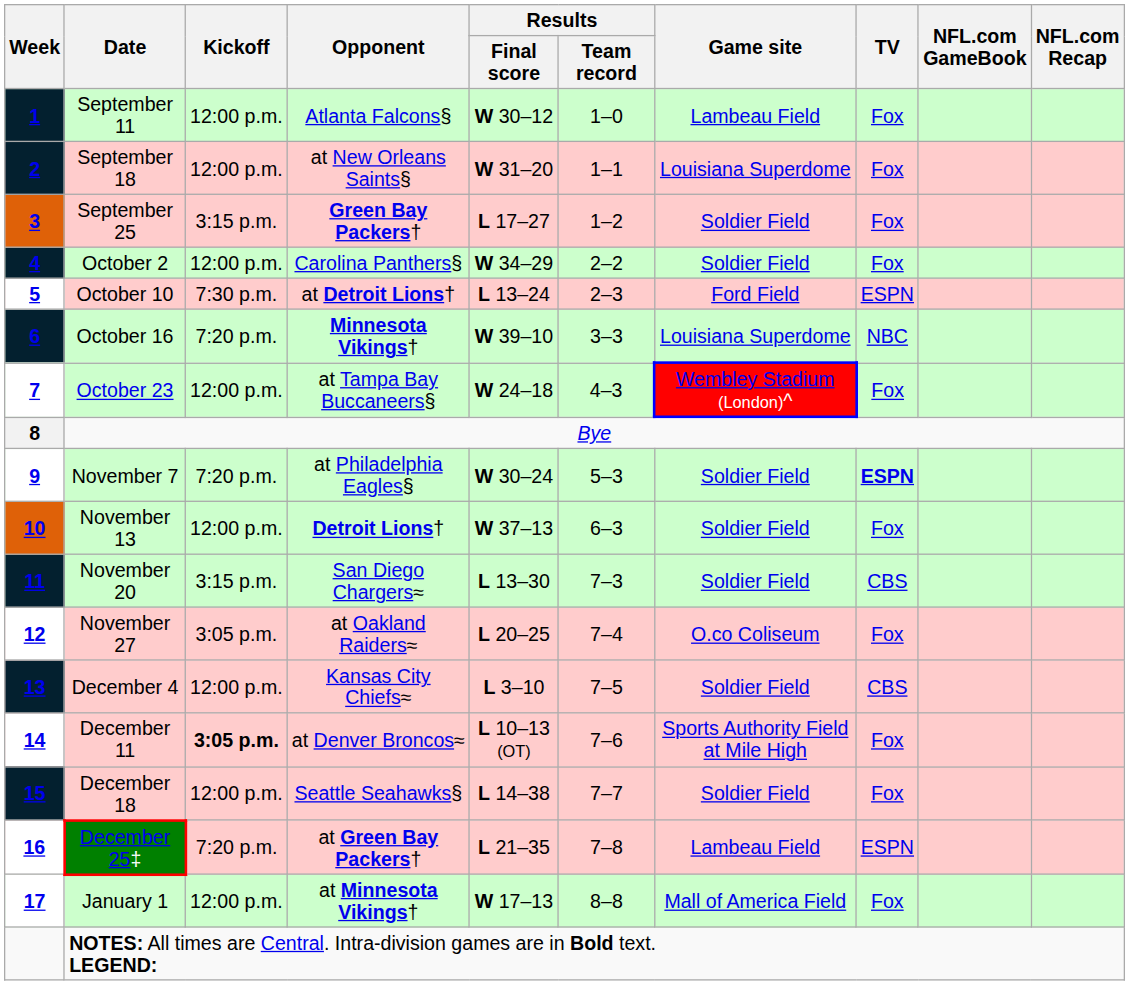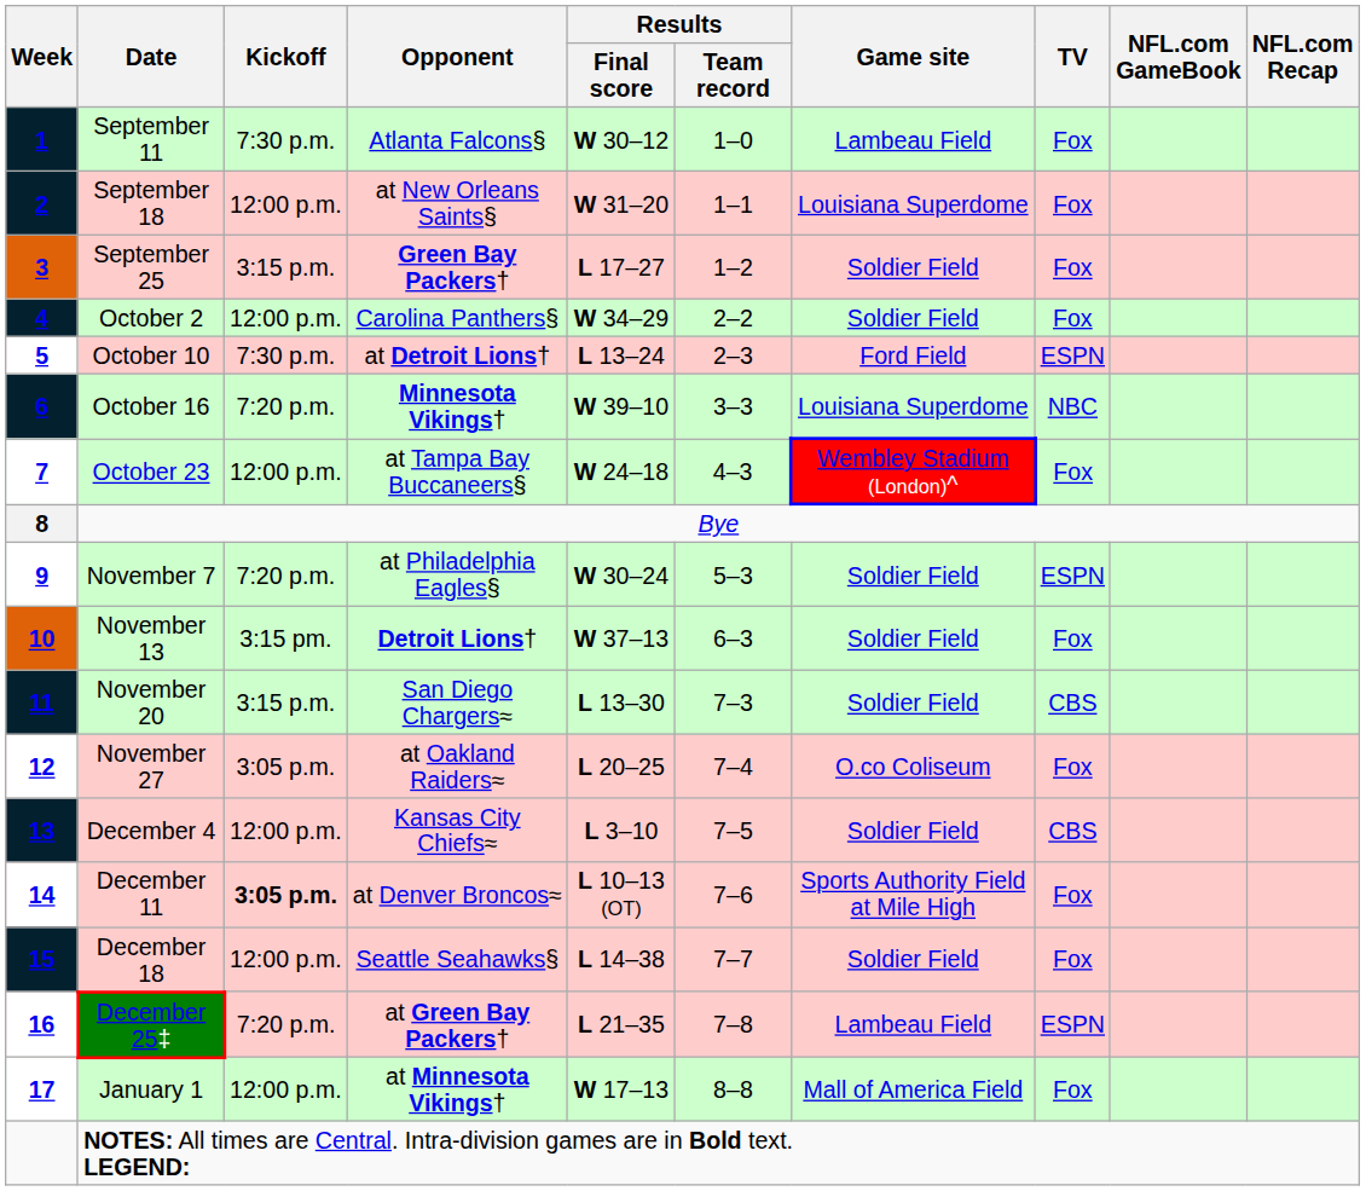 <table class="wikitable" style="font-size: 95%">
 <tr>
 <th rowspan="2">Week</th>
 <th rowspan="2">Date</th>
 <th rowspan="2">Kickoff</th>
 <th rowspan="2">Opponent</th>
 <th colspan="2">Results</th>
 <th rowspan="2">Game site</th>
 <th rowspan="2">TV</th>
 <th rowspan="2">NFL.com<br>GameBook</th>
 <th rowspan="2">NFL.com<br>Recap</th>
 </tr>
 <tr>
 <th>Final score</th>
 <th>Team record</th>
 </tr>
 <tr style="background:#cfc">
 <th style="background:#03202F; color:white; text-align:center;"><a href='#'><span>1</span></a></th>
 <td style="text-align:center;">September 11</td>
-<td style="text-align:center;">12:00 p.m.</td>
+<td style="text-align:center;">7:30 p.m.</td>
 <td style="text-align:center;"><a href='#'>Atlanta Falcons</a>§</td>
 <td style="text-align:center;"><strong>W</strong> 30–12</td>
 <td style="text-align:center;">1–0</td>
 <td style="text-align:center;"><a href='#'>Lambeau Field</a></td>
 <td style="text-align:center;"><a href='#'>Fox</a></td>
 <td style="text-align:center;"></td>
 <td style="text-align:center;"></td>
 </tr>
 <tr style="background:#fcc">
 <th style="background:#03202F; color:white; text-align:center;"><a href='#'><span>2</span></a></th>
 <td style="text-align:center;">September 18</td>
 <td style="text-align:center;">12:00 p.m.</td>
 <td style="text-align:center;">at <a href='#'>New Orleans Saints</a>§</td>
 <td style="text-align:center;"><strong>W</strong> 31–20</td>
 <td style="text-align:center;">1–1</td>
 <td style="text-align:center;"><a href='#'>Louisiana Superdome</a></td>
 <td style="text-align:center;"><a href='#'>Fox</a></td>
 <td style="text-align:center;"></td>
 <td style="text-align:center;"></td>
 </tr>
 <tr style="background:#fcc">
 <th style="background:#df6108; color:white; text-align:center;"><a href='#'><span>3</span></a></th>
 <td style="text-align:center;">September 25</td>
 <td style="text-align:center;">3:15 p.m.</td>
 <td style="text-align:center;"><strong><a href='#'>Green Bay Packers</a></strong>†</td>
 <td style="text-align:center;"><strong>L</strong> 17–27</td>
 <td style="text-align:center;">1–2</td>
 <td style="text-align:center;"><a href='#'>Soldier Field</a></td>
 <td style="text-align:center;"><a href='#'>Fox</a></td>
 <td style="text-align:center;"></td>
 <td style="text-align:center;"></td>
 </tr>
 <tr style="background:#cfc">
 <th style="background:#03202F; color:white; text-align:center;"><a href='#'><span>4</span></a></th>
 <td style="text-align:center;">October 2</td>
 <td style="text-align:center;">12:00 p.m.</td>
 <td style="text-align:center;"><a href='#'>Carolina Panthers</a>§</td>
 <td style="text-align:center;"><strong>W</strong> 34–29</td>
 <td style="text-align:center;">2–2</td>
 <td style="text-align:center;"><a href='#'>Soldier Field</a></td>
 <td style="text-align:center;"><a href='#'>Fox</a></td>
 <td style="text-align:center;"></td>
 <td style="text-align:center;"></td>
 </tr>
 <tr style="background:#fcc">
 <th style="background:white; color:#03202F; text-align:center;"><a href='#'><span>5</span></a></th>
 <td style="text-align:center;">October 10</td>
 <td style="text-align:center;">7:30 p.m.</td>
 <td style="text-align:center;">at <strong><a href='#'>Detroit Lions</a></strong>†</td>
 <td style="text-align:center;"><strong>L</strong> 13–24</td>
 <td style="text-align:center;">2–3</td>
 <td style="text-align:center;"><a href='#'>Ford Field</a></td>
 <td style="text-align:center;"><a href='#'>ESPN</a></td>
 <td style="text-align:center;"></td>
 <td style="text-align:center;"></td>
 </tr>
 <tr style="background:#cfc">
 <th style="background:#03202F; color:white; text-align:center;"><a href='#'><span>6</span></a></th>
 <td style="text-align:center;">October 16</td>
 <td style="text-align:center;">7:20 p.m.</td>
 <td style="text-align:center;"><strong><a href='#'>Minnesota Vikings</a></strong>†</td>
 <td style="text-align:center;"><strong>W</strong> 39–10</td>
 <td style="text-align:center;">3–3</td>
 <td style="text-align:center;"><a href='#'>Louisiana Superdome</a></td>
 <td style="text-align:center;"><a href='#'>NBC</a></td>
 <td style="text-align:center;"></td>
 <td style="text-align:center;"></td>
 </tr>
 <tr style="background:#cfc">
 <th style="background:white; color:#03202F; text-align:center;"><a href='#'><span>7</span></a></th>
 <td style="text-align:center;"><a href='#'>October 23</a></td>
 <td style="text-align:center;">12:00 p.m.</td>
 <td style="text-align:center;">at <a href='#'>Tampa Bay Buccaneers</a>§</td>
 <td style="text-align:center;"><strong>W</strong> 24–18</td>
 <td style="text-align:center;">4–3</td>
 <td style="background:red; color:white; border:2px solid blue; text-align:center;"><span><a href='#'>Wembley Stadium</a> <small>(London)</small>^</span></td>
 <td style="text-align:center;"><a href='#'>Fox</a></td>
 <td style="text-align:center;"></td>
 <td style="text-align:center;"></td>
 </tr>
 <tr>
 <th>8</th>
 <td colspan="9" style="text-align:center;"><em><a href='#'>Bye</a></em></td>
 </tr>
 <tr style="background:#cfc">
 <th style="background:white; color:#03202F; text-align:center;"><a href='#'><span>9</span></a></th>
 <td style="text-align:center;">November 7</td>
 <td style="text-align:center;">7:20 p.m.</td>
 <td style="text-align:center;">at <a href='#'>Philadelphia Eagles</a>§</td>
 <td style="text-align:center;"><strong>W</strong> 30–24</td>
 <td style="text-align:center;">5–3</td>
 <td style="text-align:center;"><a href='#'>Soldier Field</a></td>
-<td style="text-align:center;"><strong><a href='#'>ESPN</a></strong></td>
+<td style="text-align:center;"><a href='#'>ESPN</a></td>
 <td style="text-align:center;"></td>
 <td style="text-align:center;"></td>
 </tr>
 <tr style="background:#cfc">
 <th style="background:#df6108; color:white; text-align:center;"><a href='#'><span>10</span></a></th>
 <td style="text-align:center;">November 13</td>
-<td style="text-align:center;">12:00 p.m.</td>
+<td style="text-align:center;">3:15 pm.</td>
 <td style="text-align:center;"><strong><a href='#'>Detroit Lions</a></strong>†</td>
 <td style="text-align:center;"><strong>W</strong> 37–13</td>
 <td style="text-align:center;">6–3</td>
 <td style="text-align:center;"><a href='#'>Soldier Field</a></td>
 <td style="text-align:center;"><a href='#'>Fox</a></td>
 <td style="text-align:center;"></td>
 <td style="text-align:center;"></td>
 </tr>
 <tr style="background:#cfc">
 <th style="background:#03202F; color:white; text-align:center;"><a href='#'><span>11</span></a></th>
 <td style="text-align:center;">November 20</td>
 <td style="text-align:center;">3:15 p.m.</td>
 <td style="text-align:center;"><a href='#'>San Diego Chargers</a>≈</td>
 <td style="text-align:center;"><strong>L</strong> 13–30</td>
 <td style="text-align:center;">7–3</td>
 <td style="text-align:center;"><a href='#'>Soldier Field</a></td>
 <td style="text-align:center;"><a href='#'>CBS</a></td>
 <td style="text-align:center;"></td>
 <td style="text-align:center;"></td>
 </tr>
 <tr style="background:#fcc">
 <th style="background:white; color:#03202F; text-align:center;"><a href='#'><span>12</span></a></th>
 <td style="text-align:center;">November 27</td>
 <td style="text-align:center;">3:05 p.m.</td>
 <td style="text-align:center;">at <a href='#'>Oakland Raiders</a>≈</td>
 <td style="text-align:center;"><strong>L</strong> 20–25</td>
 <td style="text-align:center;">7–4</td>
 <td style="text-align:center;"><a href='#'>O.co Coliseum</a></td>
 <td style="text-align:center;"><a href='#'>Fox</a></td>
 <td style="text-align:center;"></td>
 <td style="text-align:center;"></td>
 </tr>
 <tr style="background:#fcc">
 <th style="background:#03202F; color:white; text-align:center;"><a href='#'><span>13</span></a></th>
 <td style="text-align:center;">December 4</td>
 <td style="text-align:center;">12:00 p.m.</td>
 <td style="text-align:center;"><a href='#'>Kansas City Chiefs</a>≈</td>
 <td style="text-align:center;"><strong>L</strong> 3–10</td>
 <td style="text-align:center;">7–5</td>
 <td style="text-align:center;"><a href='#'>Soldier Field</a></td>
 <td style="text-align:center;"><a href='#'>CBS</a></td>
 <td style="text-align:center;"></td>
 <td style="text-align:center;"></td>
 </tr>
 <tr style="background:#fcc">
 <th style="background:white; color:#03202F; text-align:center;"><a href='#'><span>14</span></a></th>
 <td style="text-align:center;">December 11</td>
 <td style="text-align:center;"><strong>3:05 p.m.</strong></td>
 <td style="text-align:center;">at <a href='#'>Denver Broncos</a>≈</td>
 <td style="text-align:center;"><strong>L</strong> 10–13 <small>(OT)</small></td>
 <td style="text-align:center;">7–6</td>
 <td style="text-align:center;"><a href='#'>Sports Authority Field at Mile High</a></td>
 <td style="text-align:center;"><a href='#'>Fox</a></td>
 <td style="text-align:center;"></td>
 <td style="text-align:center;"></td>
 </tr>
 <tr style="background:#fcc">
 <th style="background:#03202F; color:white; text-align:center;"><a href='#'><span>15</span></a></th>
 <td style="text-align:center;">December 18</td>
 <td style="text-align:center;">12:00 p.m.</td>
 <td style="text-align:center;"><a href='#'>Seattle Seahawks</a>§</td>
 <td style="text-align:center;"><strong>L</strong> 14–38</td>
 <td style="text-align:center;">7–7</td>
 <td style="text-align:center;"><a href='#'>Soldier Field</a></td>
 <td style="text-align:center;"><a href='#'>Fox</a></td>
 <td style="text-align:center;"></td>
 <td style="text-align:center;"></td>
 </tr>
 <tr style="background:#fcc">
 <th style="background:white; color:#03202F; text-align:center;"><a href='#'><span>16</span></a></th>
 <td style="background:green; color:white; border:2px solid red; color: #fff; text-align:center;"><a href='#'><span>December 25</span></a>‡</td>
 <td style="text-align:center;">7:20 p.m.</td>
 <td style="text-align:center;">at <strong><a href='#'>Green Bay Packers</a></strong>†</td>
 <td style="text-align:center;"><strong>L</strong> 21–35</td>
 <td style="text-align:center;">7–8</td>
 <td style="text-align:center;"><a href='#'>Lambeau Field</a></td>
 <td style="text-align:center;"><a href='#'>ESPN</a></td>
 <td style="text-align:center;"></td>
 <td style="text-align:center;"></td>
 </tr>
 <tr style="background:#cfc">
 <th style="background:white; color:#03202F; text-align:center;"><a href='#'><span>17</span></a></th>
 <td style="text-align:center;">January 1</td>
 <td style="text-align:center;">12:00 p.m.</td>
 <td style="text-align:center;">at <strong><a href='#'>Minnesota Vikings</a></strong>†</td>
 <td style="text-align:center;"><strong>W</strong> 17–13</td>
 <td style="text-align:center;">8–8</td>
 <td style="text-align:center;"><a href='#'>Mall of America Field</a></td>
 <td style="text-align:center;"><a href='#'>Fox</a></td>
 <td style="text-align:center;"></td>
 <td style="text-align:center;"></td>
 </tr>
 <tr>
 <td></td>
 <td colspan="10"><div><strong>NOTES:</strong> All times are <a href='#'>Central</a>. Intra-division games are in <strong>Bold</strong> text.<br><strong>LEGEND:</strong></td>
 </tr>
 </table>
